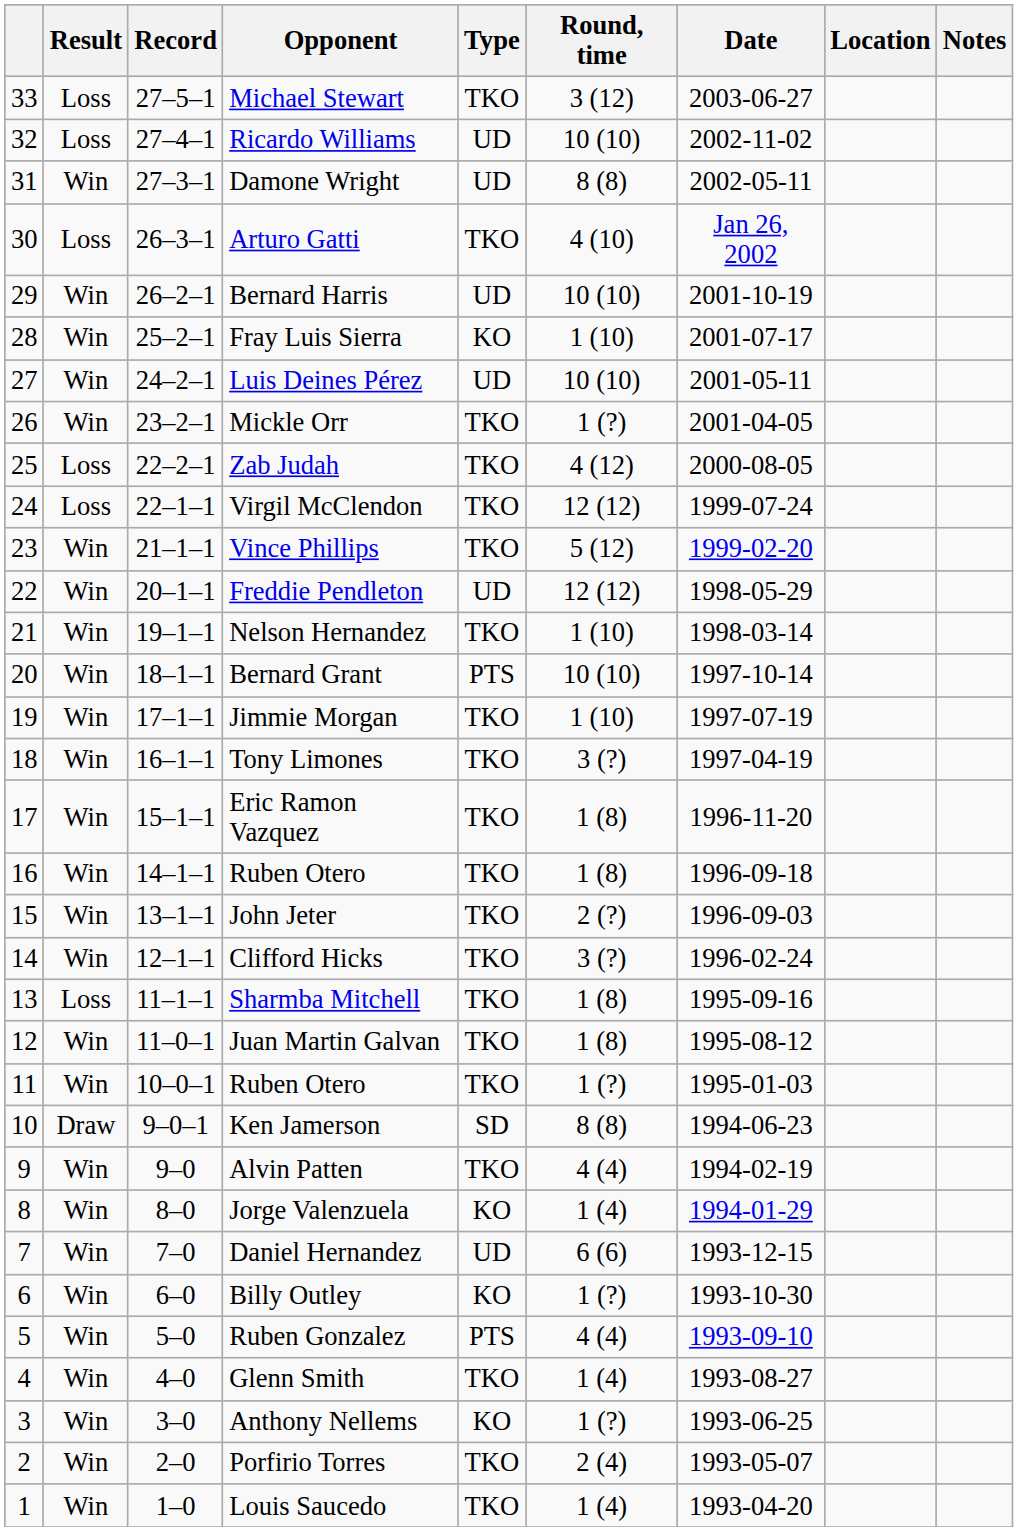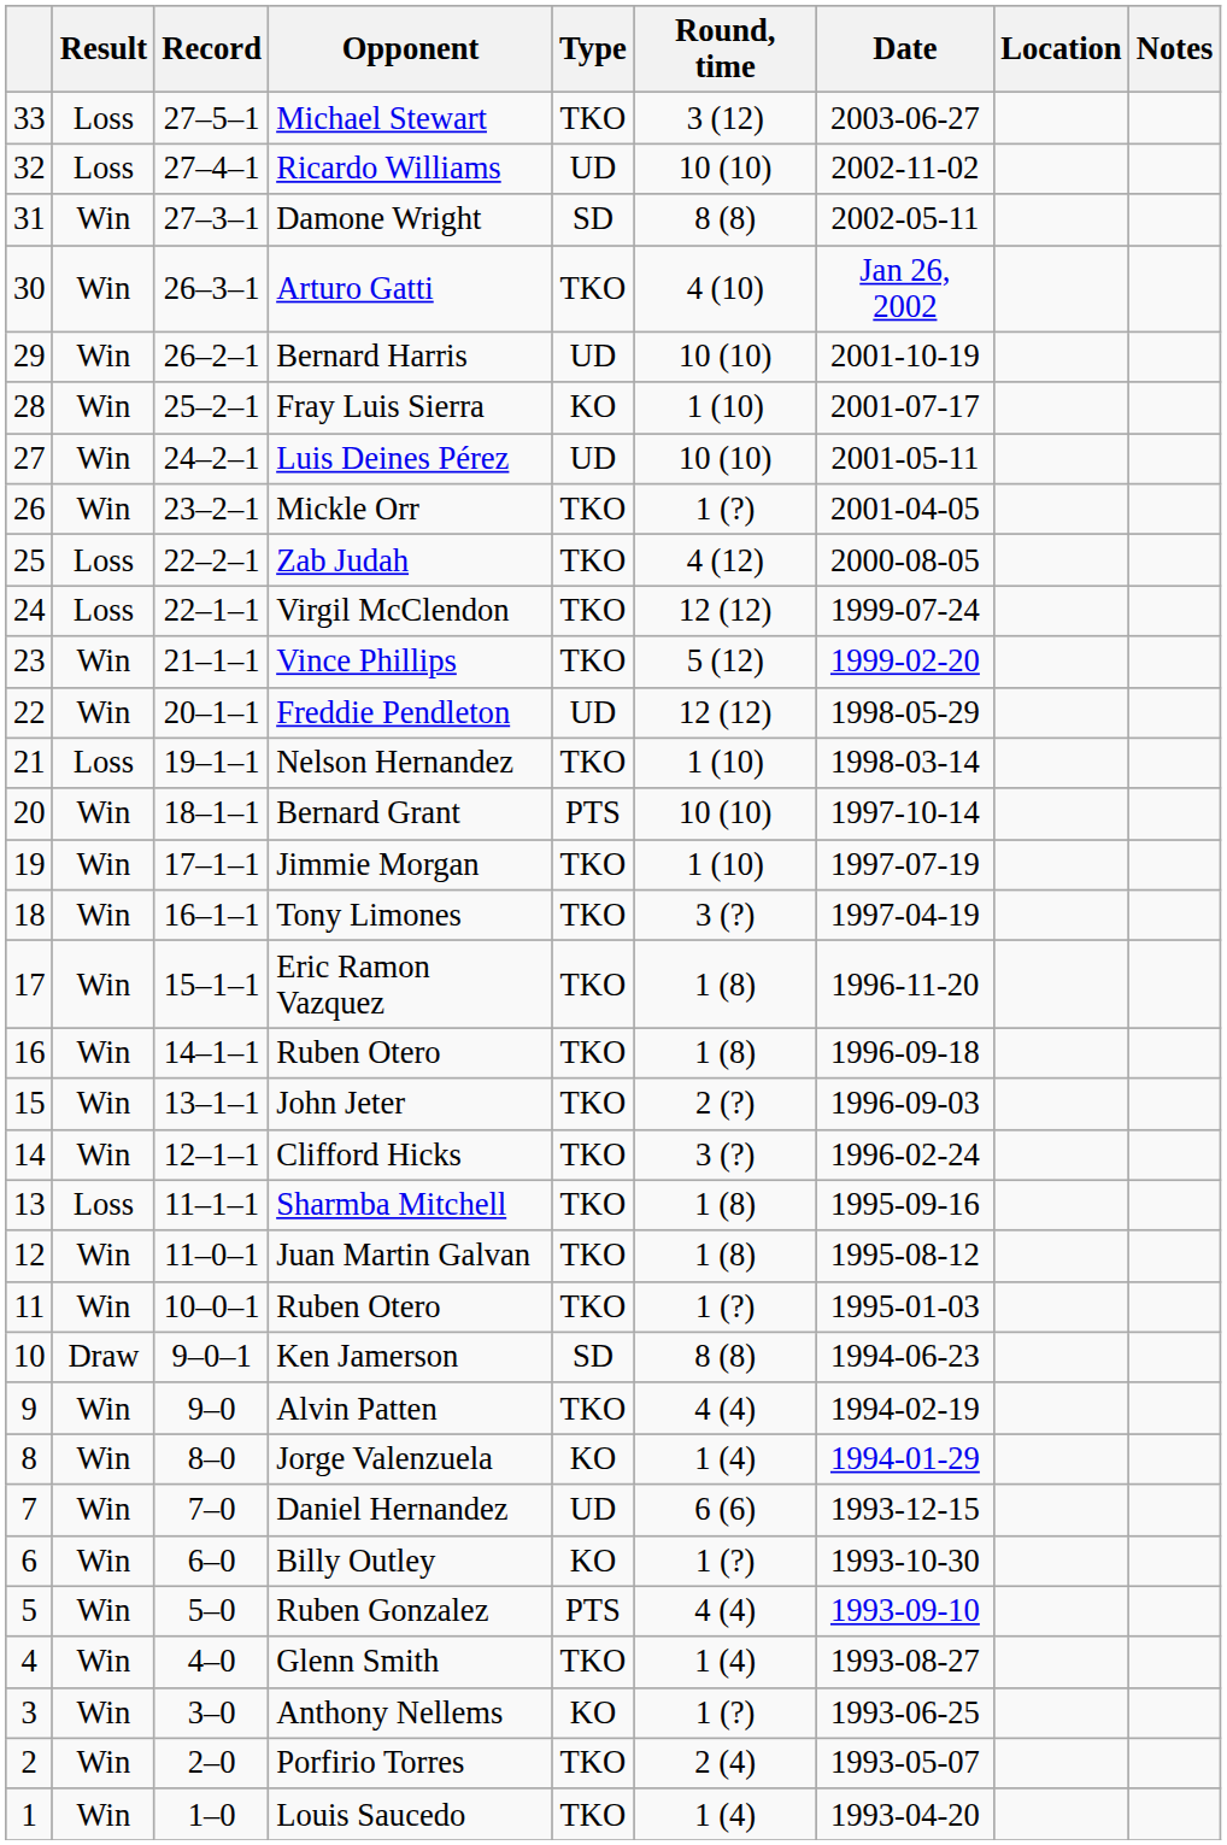 <table class=wikitable style=text-align:center>
 <tr>
 <th></th>
 <th>Result</th>
 <th>Record</th>
 <th>Opponent</th>
 <th>Type</th>
 <th>Round, time</th>
 <th>Date</th>
 <th>Location</th>
 <th>Notes</th>
 </tr>
 <tr>
 <td>33</td>
 <td>Loss</td>
 <td>27–5–1</td>
 <td align=left><a href='#'>Michael Stewart</a></td>
 <td>TKO</td>
 <td>3 (12)</td>
 <td>2003-06-27</td>
 <td align=left></td>
 <td align=left></td>
 </tr>
 <tr>
 <td>32</td>
 <td>Loss</td>
 <td>27–4–1</td>
 <td align=left><a href='#'>Ricardo Williams</a></td>
 <td>UD</td>
 <td>10 (10)</td>
 <td>2002-11-02</td>
 <td align=left></td>
 <td align=left></td>
 </tr>
 <tr>
 <td>31</td>
 <td>Win</td>
 <td>27–3–1</td>
 <td align=left>Damone Wright</td>
-<td>UD</td>
+<td>SD</td>
 <td>8 (8)</td>
 <td>2002-05-11</td>
 <td align=left></td>
 <td align=left></td>
 </tr>
 <tr>
 <td>30</td>
-<td>Loss</td>
+<td>Win</td>
 <td>26–3–1</td>
 <td align=left><a href='#'>Arturo Gatti</a></td>
 <td>TKO</td>
 <td>4 (10)</td>
 <td><a href='#'>Jan 26, 2002</a></td>
 <td align=left></td>
 <td align=left></td>
 </tr>
 <tr>
 <td>29</td>
 <td>Win</td>
 <td>26–2–1</td>
 <td align=left>Bernard Harris</td>
 <td>UD</td>
 <td>10 (10)</td>
 <td>2001-10-19</td>
 <td align=left></td>
 <td align=left></td>
 </tr>
 <tr>
 <td>28</td>
 <td>Win</td>
 <td>25–2–1</td>
 <td align=left>Fray Luis Sierra</td>
 <td>KO</td>
 <td>1 (10)</td>
 <td>2001-07-17</td>
 <td align=left></td>
 <td align=left></td>
 </tr>
 <tr>
 <td>27</td>
 <td>Win</td>
 <td>24–2–1</td>
 <td align=left><a href='#'>Luis Deines Pérez</a></td>
 <td>UD</td>
 <td>10 (10)</td>
 <td>2001-05-11</td>
 <td align=left></td>
 <td align=left></td>
 </tr>
 <tr>
 <td>26</td>
 <td>Win</td>
 <td>23–2–1</td>
 <td align=left>Mickle Orr</td>
 <td>TKO</td>
 <td>1 (?)</td>
 <td>2001-04-05</td>
 <td align=left></td>
 <td align=left></td>
 </tr>
 <tr>
 <td>25</td>
 <td>Loss</td>
 <td>22–2–1</td>
 <td align=left><a href='#'>Zab Judah</a></td>
 <td>TKO</td>
 <td>4 (12)</td>
 <td>2000-08-05</td>
 <td align=left></td>
 <td align=left></td>
 </tr>
 <tr>
 <td>24</td>
 <td>Loss</td>
 <td>22–1–1</td>
 <td align=left>Virgil McClendon</td>
 <td>TKO</td>
 <td>12 (12)</td>
 <td>1999-07-24</td>
 <td align=left></td>
 <td align=left></td>
 </tr>
 <tr>
 <td>23</td>
 <td>Win</td>
 <td>21–1–1</td>
 <td align=left><a href='#'>Vince Phillips</a></td>
 <td>TKO</td>
 <td>5 (12)</td>
 <td><a href='#'>1999-02-20</a></td>
 <td align=left></td>
 <td align=left></td>
 </tr>
 <tr>
 <td>22</td>
 <td>Win</td>
 <td>20–1–1</td>
 <td align=left><a href='#'>Freddie Pendleton</a></td>
 <td>UD</td>
 <td>12 (12)</td>
 <td>1998-05-29</td>
 <td align=left></td>
 <td align=left></td>
 </tr>
 <tr>
 <td>21</td>
-<td>Win</td>
+<td>Loss</td>
 <td>19–1–1</td>
 <td align=left>Nelson Hernandez</td>
 <td>TKO</td>
 <td>1 (10)</td>
 <td>1998-03-14</td>
 <td align=left></td>
 <td align=left></td>
 </tr>
 <tr>
 <td>20</td>
 <td>Win</td>
 <td>18–1–1</td>
 <td align=left>Bernard Grant</td>
 <td>PTS</td>
 <td>10 (10)</td>
 <td>1997-10-14</td>
 <td align=left></td>
 <td align=left></td>
 </tr>
 <tr>
 <td>19</td>
 <td>Win</td>
 <td>17–1–1</td>
 <td align=left>Jimmie Morgan</td>
 <td>TKO</td>
 <td>1 (10)</td>
 <td>1997-07-19</td>
 <td align=left></td>
 <td align=left></td>
 </tr>
 <tr>
 <td>18</td>
 <td>Win</td>
 <td>16–1–1</td>
 <td align=left>Tony Limones</td>
 <td>TKO</td>
 <td>3 (?)</td>
 <td>1997-04-19</td>
 <td align=left></td>
 <td align=left></td>
 </tr>
 <tr>
 <td>17</td>
 <td>Win</td>
 <td>15–1–1</td>
 <td align=left>Eric Ramon Vazquez</td>
 <td>TKO</td>
 <td>1 (8)</td>
 <td>1996-11-20</td>
 <td align=left></td>
 <td align=left></td>
 </tr>
 <tr>
 <td>16</td>
 <td>Win</td>
 <td>14–1–1</td>
 <td align=left>Ruben Otero</td>
 <td>TKO</td>
 <td>1 (8)</td>
 <td>1996-09-18</td>
 <td align=left></td>
 <td align=left></td>
 </tr>
 <tr>
 <td>15</td>
 <td>Win</td>
 <td>13–1–1</td>
 <td align=left>John Jeter</td>
 <td>TKO</td>
 <td>2 (?)</td>
 <td>1996-09-03</td>
 <td align=left></td>
 <td align=left></td>
 </tr>
 <tr>
 <td>14</td>
 <td>Win</td>
 <td>12–1–1</td>
 <td align=left>Clifford Hicks</td>
 <td>TKO</td>
 <td>3 (?)</td>
 <td>1996-02-24</td>
 <td align=left></td>
 <td align=left></td>
 </tr>
 <tr>
 <td>13</td>
 <td>Loss</td>
 <td>11–1–1</td>
 <td align=left><a href='#'>Sharmba Mitchell</a></td>
 <td>TKO</td>
 <td>1 (8)</td>
 <td>1995-09-16</td>
 <td align=left></td>
 <td align=left></td>
 </tr>
 <tr>
 <td>12</td>
 <td>Win</td>
 <td>11–0–1</td>
 <td align=left>Juan Martin Galvan</td>
 <td>TKO</td>
 <td>1 (8)</td>
 <td>1995-08-12</td>
 <td align=left></td>
 <td align=left></td>
 </tr>
 <tr>
 <td>11</td>
 <td>Win</td>
 <td>10–0–1</td>
 <td align=left>Ruben Otero</td>
 <td>TKO</td>
 <td>1 (?)</td>
 <td>1995-01-03</td>
 <td align=left></td>
 <td align=left></td>
 </tr>
 <tr>
 <td>10</td>
 <td>Draw</td>
 <td>9–0–1</td>
 <td align=left>Ken Jamerson</td>
 <td>SD</td>
 <td>8 (8)</td>
 <td>1994-06-23</td>
 <td align=left></td>
 <td align=left></td>
 </tr>
 <tr>
 <td>9</td>
 <td>Win</td>
 <td>9–0</td>
 <td align=left>Alvin Patten</td>
 <td>TKO</td>
 <td>4 (4)</td>
 <td>1994-02-19</td>
 <td align=left></td>
 <td align=left></td>
 </tr>
 <tr>
 <td>8</td>
 <td>Win</td>
 <td>8–0</td>
 <td align=left>Jorge Valenzuela</td>
 <td>KO</td>
 <td>1 (4)</td>
 <td><a href='#'>1994-01-29</a></td>
 <td align=left></td>
 <td align=left></td>
 </tr>
 <tr>
 <td>7</td>
 <td>Win</td>
 <td>7–0</td>
 <td align=left>Daniel Hernandez</td>
 <td>UD</td>
 <td>6 (6)</td>
 <td>1993-12-15</td>
 <td align=left></td>
 <td align=left></td>
 </tr>
 <tr>
 <td>6</td>
 <td>Win</td>
 <td>6–0</td>
 <td align=left>Billy Outley</td>
 <td>KO</td>
 <td>1 (?)</td>
 <td>1993-10-30</td>
 <td align=left></td>
 <td align=left></td>
 </tr>
 <tr>
 <td>5</td>
 <td>Win</td>
 <td>5–0</td>
 <td align=left>Ruben Gonzalez</td>
 <td>PTS</td>
 <td>4 (4)</td>
 <td><a href='#'>1993-09-10</a></td>
 <td align=left></td>
 <td align=left></td>
 </tr>
 <tr>
 <td>4</td>
 <td>Win</td>
 <td>4–0</td>
 <td align=left>Glenn Smith</td>
 <td>TKO</td>
 <td>1 (4)</td>
 <td>1993-08-27</td>
 <td align=left></td>
 <td align=left></td>
 </tr>
 <tr>
 <td>3</td>
 <td>Win</td>
 <td>3–0</td>
 <td align=left>Anthony Nellems</td>
 <td>KO</td>
 <td>1 (?)</td>
 <td>1993-06-25</td>
 <td align=left></td>
 <td align=left></td>
 </tr>
 <tr>
 <td>2</td>
 <td>Win</td>
 <td>2–0</td>
 <td align=left>Porfirio Torres</td>
 <td>TKO</td>
 <td>2 (4)</td>
 <td>1993-05-07</td>
 <td align=left></td>
 <td align=left></td>
 </tr>
 <tr>
 <td>1</td>
 <td>Win</td>
 <td>1–0</td>
 <td align=left>Louis Saucedo</td>
 <td>TKO</td>
 <td>1 (4)</td>
 <td>1993-04-20</td>
 <td align=left></td>
 <td align=left></td>
 </tr>
 </table>
